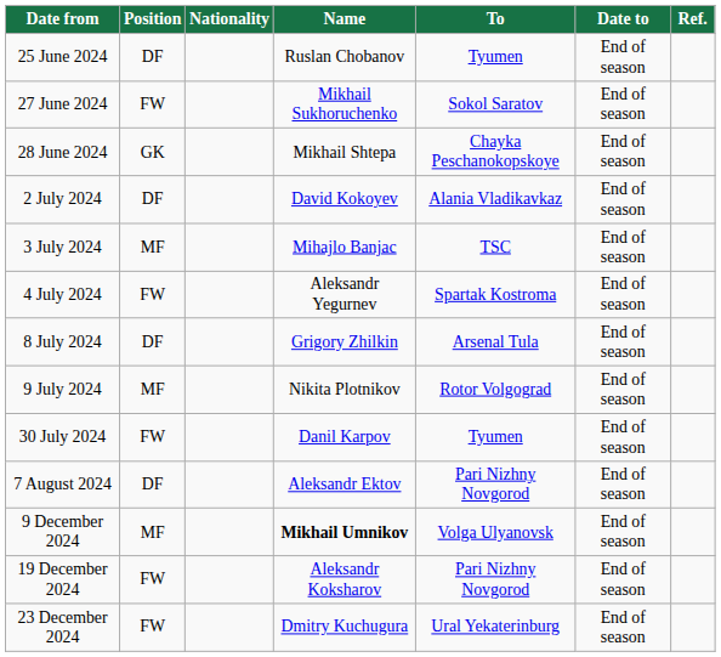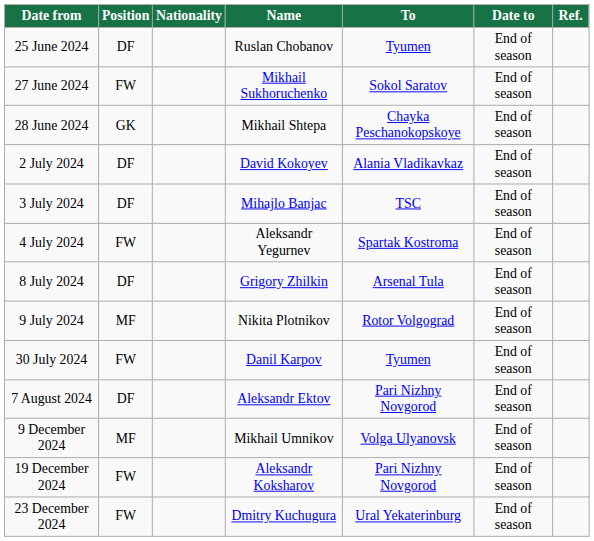 <table class="wikitable" style="text-align:center; font-size:90%; ">
 <tr>
 <th style="background:#177245; color:#FFFFFF; width:200px;">Date from</th>
 <th style="background:#177245; color:#FFFFFF; width:50px;">Position</th>
 <th style="background:#177245; color:#FFFFFF; width:50px;">Nationality</th>
 <th style="background:#177245; color:#FFFFFF; width:200px;">Name</th>
 <th style="background:#177245; color:#FFFFFF; width:200px;">To</th>
 <th style="background:#177245; color:#FFFFFF; width:200px;">Date to</th>
 <th style="background:#177245; color:#FFFFFF; width:50px;">Ref.</th>
 </tr>
 <tr>
 <td>25 June 2024</td>
 <td>DF</td>
 <td></td>
 <td>Ruslan Chobanov</td>
 <td><a href='#'>Tyumen</a></td>
 <td>End of season</td>
 <td></td>
 </tr>
 <tr>
 <td>27 June 2024</td>
 <td>FW</td>
 <td></td>
 <td><a href='#'>Mikhail Sukhoruchenko</a></td>
 <td><a href='#'>Sokol Saratov</a></td>
 <td>End of season</td>
 <td></td>
 </tr>
 <tr>
 <td>28 June 2024</td>
 <td>GK</td>
 <td></td>
 <td>Mikhail Shtepa</td>
 <td><a href='#'>Chayka Peschanokopskoye</a></td>
 <td>End of season</td>
 <td></td>
 </tr>
 <tr>
 <td>2 July 2024</td>
 <td>DF</td>
 <td></td>
 <td><a href='#'>David Kokoyev</a></td>
 <td><a href='#'>Alania Vladikavkaz</a></td>
 <td>End of season</td>
 <td></td>
 </tr>
 <tr>
 <td>3 July 2024</td>
-<td>MF</td>
+<td>DF</td>
 <td></td>
 <td><a href='#'>Mihajlo Banjac</a></td>
 <td><a href='#'>TSC</a></td>
 <td>End of season</td>
 <td></td>
 </tr>
 <tr>
 <td>4 July 2024</td>
 <td>FW</td>
 <td></td>
 <td>Aleksandr Yegurnev</td>
 <td><a href='#'>Spartak Kostroma</a></td>
 <td>End of season</td>
 <td></td>
 </tr>
 <tr>
 <td>8 July 2024</td>
 <td>DF</td>
 <td></td>
 <td><a href='#'>Grigory Zhilkin</a></td>
 <td><a href='#'>Arsenal Tula</a></td>
 <td>End of season</td>
 <td></td>
 </tr>
 <tr>
 <td>9 July 2024</td>
 <td>MF</td>
 <td></td>
 <td>Nikita Plotnikov</td>
 <td><a href='#'>Rotor Volgograd</a></td>
 <td>End of season</td>
 <td></td>
 </tr>
 <tr>
 <td>30 July 2024</td>
 <td>FW</td>
 <td></td>
 <td><a href='#'>Danil Karpov</a></td>
 <td><a href='#'>Tyumen</a></td>
 <td>End of season</td>
 <td></td>
 </tr>
 <tr>
 <td>7 August 2024</td>
 <td>DF</td>
 <td></td>
 <td><a href='#'>Aleksandr Ektov</a></td>
 <td><a href='#'>Pari Nizhny Novgorod</a></td>
 <td>End of season</td>
 <td></td>
 </tr>
 <tr>
 <td>9 December 2024</td>
 <td>MF</td>
 <td></td>
-<td><strong>Mikhail Umnikov</strong></td>
+<td>Mikhail Umnikov</td>
 <td><a href='#'>Volga Ulyanovsk</a></td>
 <td>End of season</td>
 <td></td>
 </tr>
 <tr>
 <td>19 December 2024</td>
 <td>FW</td>
 <td></td>
 <td><a href='#'>Aleksandr Koksharov</a></td>
 <td><a href='#'>Pari Nizhny Novgorod</a></td>
 <td>End of season</td>
 <td></td>
 </tr>
 <tr>
 <td>23 December 2024</td>
 <td>FW</td>
 <td></td>
 <td><a href='#'>Dmitry Kuchugura</a></td>
 <td><a href='#'>Ural Yekaterinburg</a></td>
 <td>End of season</td>
 <td></td>
 </tr>
 </table>
